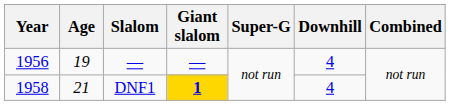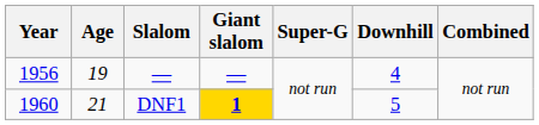 <table class=wikitable style="text-align:center">
 <tr>
 <th>  Year  </th>
 <th> Age </th>
 <th> Slalom </th>
 <th> Giant <br> slalom </th>
 <th>Super-G</th>
 <th>Downhill</th>
 <th>Combined</th>
 </tr>
 <tr>
 <td><a href='#'>1956</a></td>
 <td><em>19</em></td>
 <td><a href='#'>—</a></td>
 <td><a href='#'>—</a></td>
 <td rowspan=2><small><em>not run</em></small></td>
 <td><a href='#'>4</a></td>
 <td rowspan=2><small><em>not run</em></small></td>
 </tr>
 <tr>
-<td><a href='#'>1958</a></td>
+<td><a href='#'>1960</a></td>
 <td><em>21</em></td>
 <td><a href='#'>DNF1</a></td>
 <td style="background:gold;"><strong><a href='#'>1</a></strong></td>
-<td><a href='#'>4</a></td>
+<td><a href='#'>5</a></td>
 </tr>
 </table>
